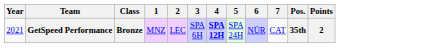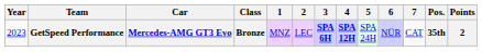 <table class="wikitable" border="1" style="text-align:center; font-size:85%;">
 <tr>
 <th>Year</th>
 <th>Team</th>
+<th>Car</th>
 <th>Class</th>
 <th>1</th>
 <th>2</th>
 <th>3</th>
 <th>4</th>
 <th>5</th>
 <th>6</th>
 <th>7</th>
 <th>Pos.</th>
 <th>Points</th>
 </tr>
 <tr>
-<td><a href='#'>2021</a></td>
+<td><a href='#'>2023</a></td>
 <th nowrap>GetSpeed Performance</th>
+<th nowrap><a href='#'>Mercedes-AMG GT3 Evo</a></th>
 <th>Bronze</th>
 <td style="background:#EFCFFF"><a href='#'>MNZ</a><br></td>
 <td style="background:#EFCFFF"><a href='#'>LEC</a><br></td>
-<td style="background:#CFCFFF"><a href='#'>SPA<br>6H</a><br></td>
+<td style="background:#CFCFFF"><strong><a href='#'>SPA<br>6H</a><br></strong></td>
 <td style="background:#CFCFFF"><strong><a href='#'>SPA<br>12H</a><br></strong></td>
 <td style="background:#DFFFDF"><a href='#'>SPA<br>24H</a><br></td>
 <td style="background:#CFCFFF"><a href='#'>NÜR</a><br></td>
 <td style="background:#;"><a href='#'>CAT</a></td>
 <th>35th</th>
 <th>2</th>
 </tr>
 </table>
